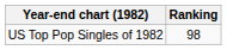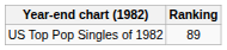 <table class="wikitable">
 <tr>
 <th>Year-end chart (1982)</th>
 <th>Ranking</th>
 </tr>
 <tr>
 <td>US Top Pop Singles of 1982</td>
-<td style="text-align:center;">98</td>
+<td style="text-align:center;">89</td>
 </tr>
 </table>
